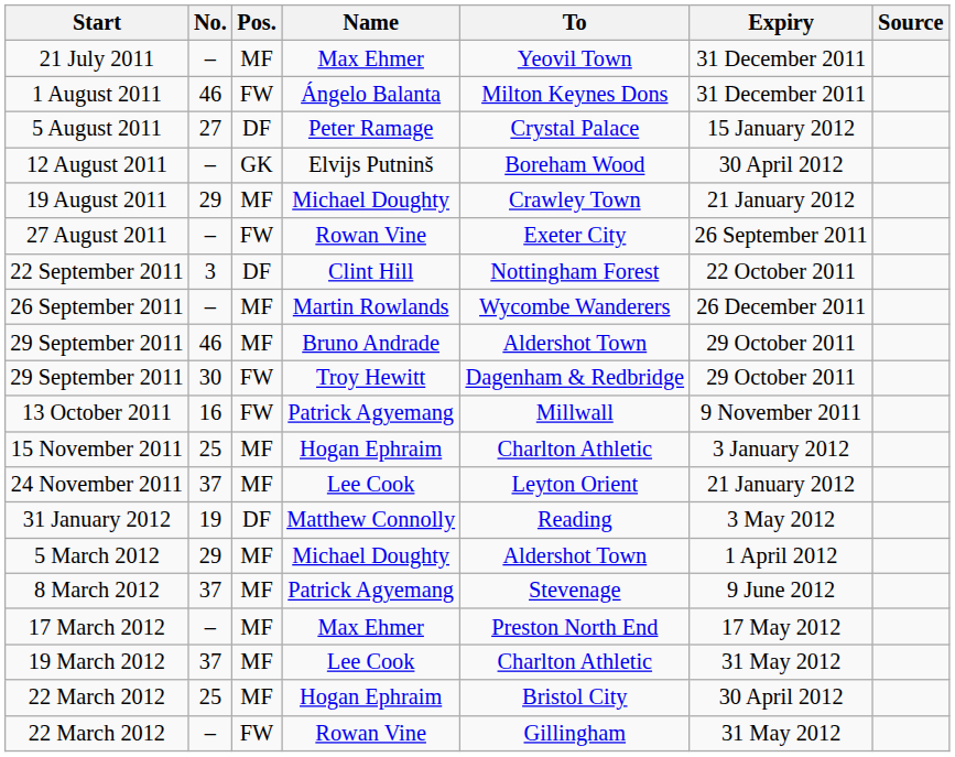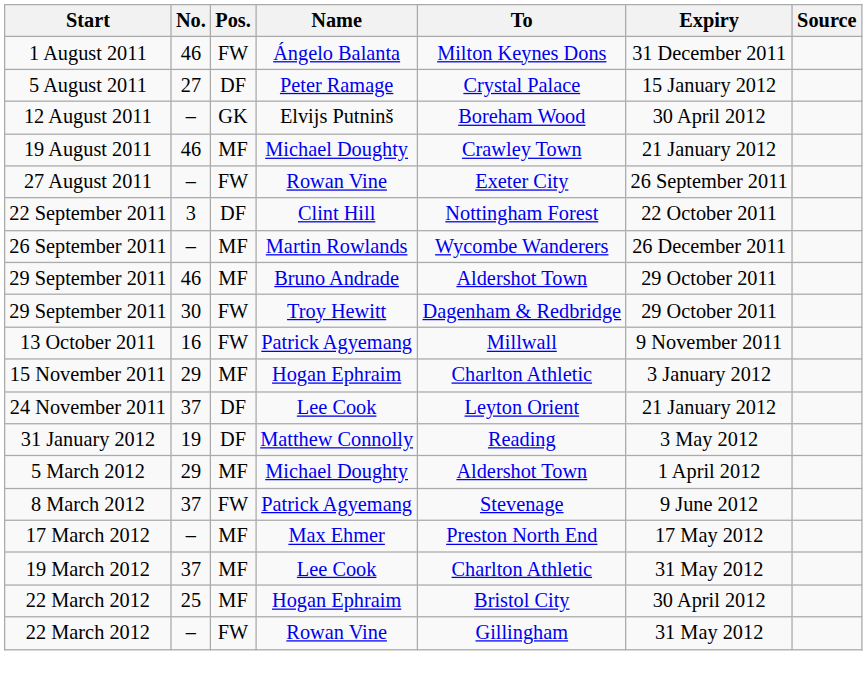 <table class="wikitable" style="text-align:center">
 <tr>
 <th>Start</th>
 <th>No.</th>
 <th>Pos.</th>
 <th>Name</th>
 <th>To</th>
 <th>Expiry</th>
 <th>Source</th>
-</tr>
-<tr>
-<td>21 July 2011</td>
-<td>–</td>
-<td>MF</td>
-<td> <a href='#'>Max Ehmer</a></td>
-<td> <a href='#'>Yeovil Town</a></td>
-<td>31 December 2011</td>
-<td></td>
 </tr>
 <tr>
 <td>1 August 2011</td>
 <td>46</td>
 <td>FW</td>
 <td> <a href='#'>Ángelo Balanta</a></td>
 <td> <a href='#'>Milton Keynes Dons</a></td>
 <td>31 December 2011</td>
 <td></td>
 </tr>
 <tr>
 <td>5 August 2011</td>
 <td>27</td>
 <td>DF</td>
 <td> <a href='#'>Peter Ramage</a></td>
 <td> <a href='#'>Crystal Palace</a></td>
 <td>15 January 2012</td>
 <td></td>
 </tr>
 <tr>
 <td>12 August 2011</td>
 <td>–</td>
 <td>GK</td>
 <td> Elvijs Putninš</td>
 <td> <a href='#'>Boreham Wood</a></td>
 <td>30 April 2012</td>
 <td></td>
 </tr>
 <tr>
 <td>19 August 2011</td>
-<td>29</td>
+<td>46</td>
 <td>MF</td>
 <td> <a href='#'>Michael Doughty</a></td>
 <td> <a href='#'>Crawley Town</a></td>
 <td>21 January 2012</td>
 <td></td>
 </tr>
 <tr>
 <td>27 August 2011</td>
 <td>–</td>
 <td>FW</td>
 <td> <a href='#'>Rowan Vine</a></td>
 <td> <a href='#'>Exeter City</a></td>
 <td>26 September 2011</td>
 <td></td>
 </tr>
 <tr>
 <td>22 September 2011</td>
 <td>3</td>
 <td>DF</td>
 <td> <a href='#'>Clint Hill</a></td>
 <td> <a href='#'>Nottingham Forest</a></td>
 <td>22 October 2011</td>
 <td></td>
 </tr>
 <tr>
 <td>26 September 2011</td>
 <td>–</td>
 <td>MF</td>
 <td> <a href='#'>Martin Rowlands</a></td>
 <td> <a href='#'>Wycombe Wanderers</a></td>
 <td>26 December 2011</td>
 <td></td>
 </tr>
 <tr>
 <td>29 September 2011</td>
 <td>46</td>
 <td>MF</td>
 <td> <a href='#'>Bruno Andrade</a></td>
 <td> <a href='#'>Aldershot Town</a></td>
 <td>29 October 2011</td>
 <td></td>
 </tr>
 <tr>
 <td>29 September 2011</td>
 <td>30</td>
 <td>FW</td>
 <td> <a href='#'>Troy Hewitt</a></td>
 <td> <a href='#'>Dagenham & Redbridge</a></td>
 <td>29 October 2011</td>
 <td></td>
 </tr>
 <tr>
 <td>13 October 2011</td>
 <td>16</td>
 <td>FW</td>
 <td> <a href='#'>Patrick Agyemang</a></td>
 <td> <a href='#'>Millwall</a></td>
 <td>9 November 2011</td>
 <td></td>
 </tr>
 <tr>
 <td>15 November 2011</td>
-<td>25</td>
+<td>29</td>
 <td>MF</td>
 <td> <a href='#'>Hogan Ephraim</a></td>
 <td> <a href='#'>Charlton Athletic</a></td>
 <td>3 January 2012</td>
 <td></td>
 </tr>
 <tr>
 <td>24 November 2011</td>
 <td>37</td>
-<td>MF</td>
+<td>DF</td>
 <td> <a href='#'>Lee Cook</a></td>
 <td> <a href='#'>Leyton Orient</a></td>
 <td>21 January 2012</td>
 <td></td>
 </tr>
 <tr>
 <td>31 January 2012</td>
 <td>19</td>
 <td>DF</td>
 <td> <a href='#'>Matthew Connolly</a></td>
 <td> <a href='#'>Reading</a></td>
 <td>3 May 2012</td>
 <td></td>
 </tr>
 <tr>
 <td>5 March 2012</td>
 <td>29</td>
 <td>MF</td>
 <td> <a href='#'>Michael Doughty</a></td>
 <td> <a href='#'>Aldershot Town</a></td>
 <td>1 April 2012</td>
 <td></td>
 </tr>
 <tr>
 <td>8 March 2012</td>
 <td>37</td>
-<td>MF</td>
+<td>FW</td>
 <td> <a href='#'>Patrick Agyemang</a></td>
 <td> <a href='#'>Stevenage</a></td>
 <td>9 June 2012</td>
 <td></td>
 </tr>
 <tr>
 <td>17 March 2012</td>
 <td>–</td>
 <td>MF</td>
 <td> <a href='#'>Max Ehmer</a></td>
 <td> <a href='#'>Preston North End</a></td>
 <td>17 May 2012</td>
 <td></td>
 </tr>
 <tr>
 <td>19 March 2012</td>
 <td>37</td>
 <td>MF</td>
 <td> <a href='#'>Lee Cook</a></td>
 <td> <a href='#'>Charlton Athletic</a></td>
 <td>31 May 2012</td>
 <td></td>
 </tr>
 <tr>
 <td>22 March 2012</td>
 <td>25</td>
 <td>MF</td>
 <td> <a href='#'>Hogan Ephraim</a></td>
 <td> <a href='#'>Bristol City</a></td>
 <td>30 April 2012</td>
 <td></td>
 </tr>
 <tr>
 <td>22 March 2012</td>
 <td>–</td>
 <td>FW</td>
 <td> <a href='#'>Rowan Vine</a></td>
 <td> <a href='#'>Gillingham</a></td>
 <td>31 May 2012</td>
 <td></td>
 </tr>
 </table>
